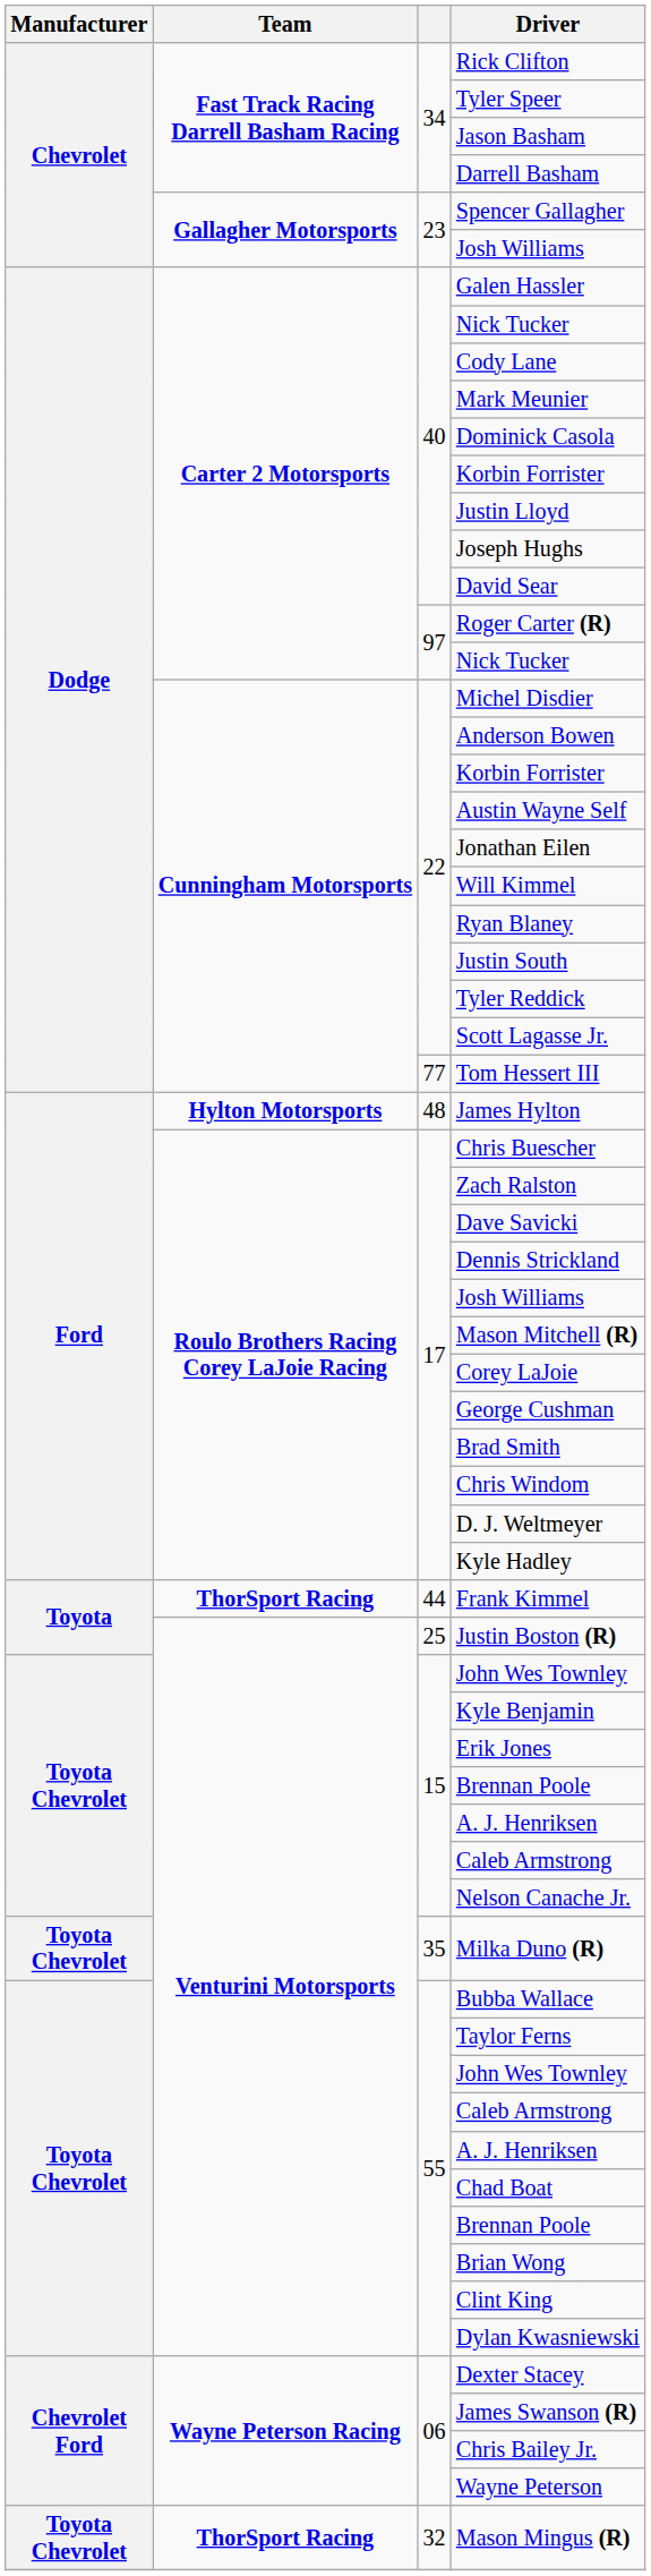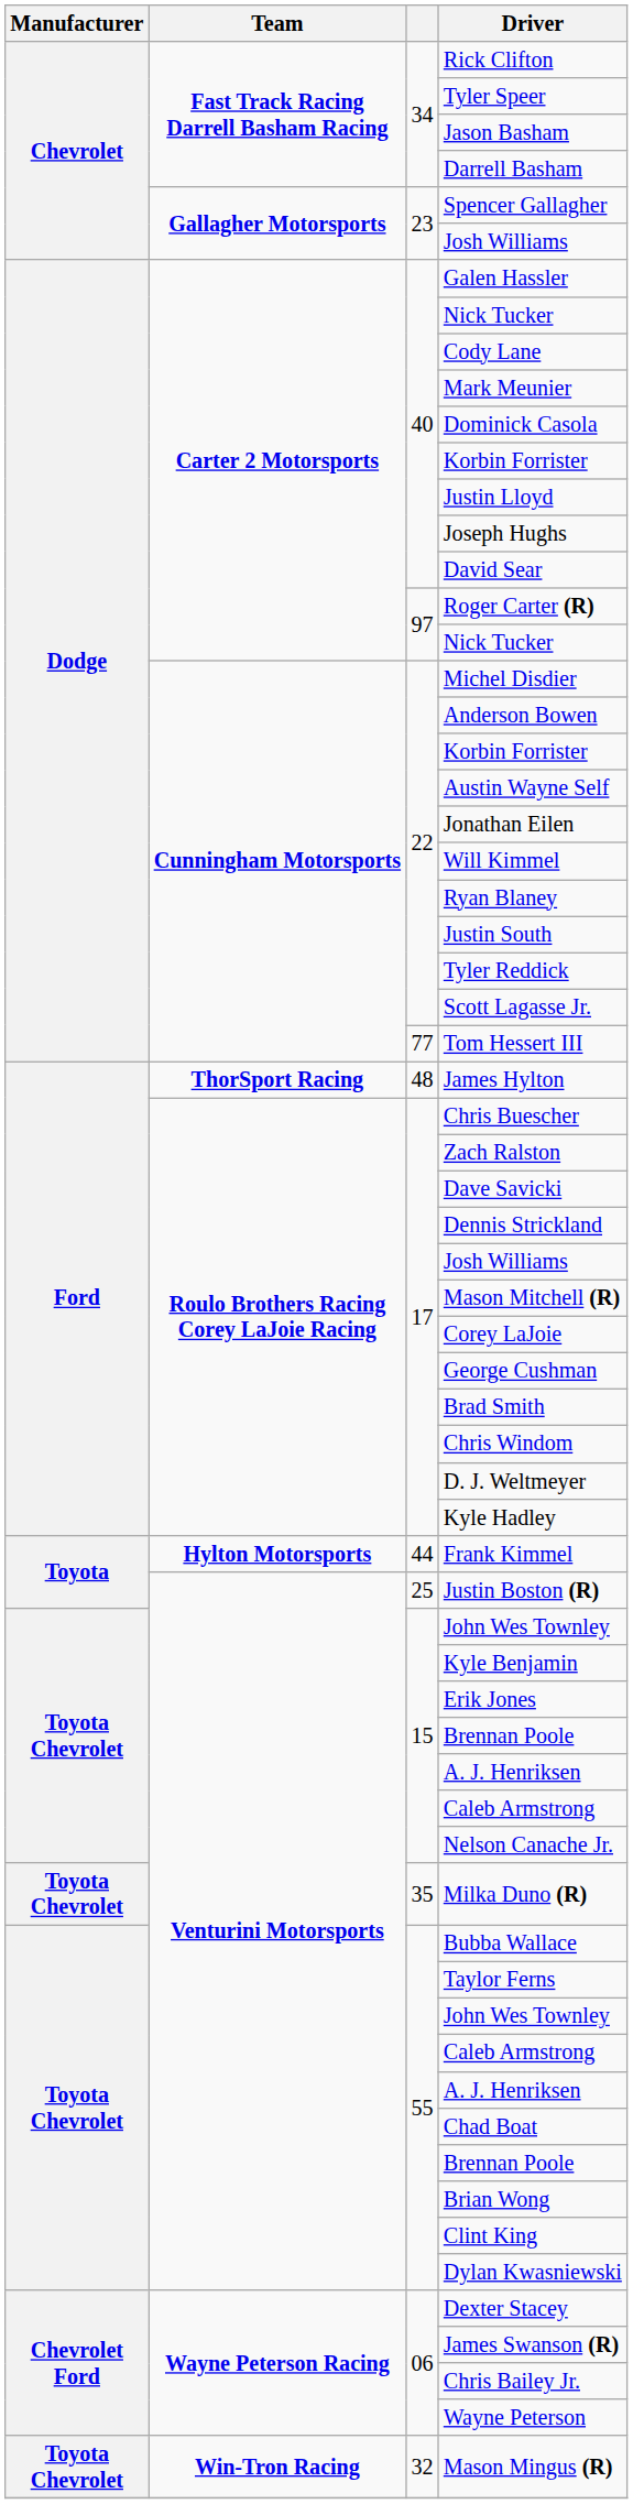 <table class="wikitable" style="font-size: 95%;">
 <tr>
 <th>Manufacturer</th>
 <th>Team</th>
 <th></th>
 <th>Driver</th>
 </tr>
 <tr>
 <th rowspan=6><a href='#'>Chevrolet</a></th>
 <td rowspan=4 style="text-align:center;"><strong><a href='#'>Fast Track Racing</a></strong> <small></small> <br> <strong><a href='#'>Darrell Basham Racing</a></strong> <small></small></td>
 <td rowspan=4>34</td>
 <td><a href='#'>Rick Clifton</a> <small></small> </td>
 </tr>
 <tr>
 <td><a href='#'>Tyler Speer</a> <small></small> </td>
 </tr>
 <tr>
 <td><a href='#'>Jason Basham</a> <small></small></td>
 </tr>
 <tr>
 <td><a href='#'>Darrell Basham</a> <small></small></td>
 </tr>
 <tr>
 <td rowspan=2 style="text-align:center;"><strong><a href='#'>Gallagher Motorsports</a></strong></td>
 <td rowspan=2>23</td>
 <td><a href='#'>Spencer Gallagher</a> <small></small></td>
 </tr>
 <tr>
 <td><a href='#'>Josh Williams</a> <small></small></td>
 </tr>
 <tr>
 <th rowspan=22><a href='#'>Dodge</a></th>
 <td rowspan=11 style="text-align:center;"><strong><a href='#'>Carter 2 Motorsports</a></strong></td>
 <td rowspan=9>40</td>
 <td><a href='#'>Galen Hassler</a> <small></small></td>
 </tr>
 <tr>
 <td><a href='#'>Nick Tucker</a> <small></small></td>
 </tr>
 <tr>
 <td><a href='#'>Cody Lane</a> <small></small></td>
 </tr>
 <tr>
 <td><a href='#'>Mark Meunier</a> <small></small></td>
 </tr>
 <tr>
 <td><a href='#'>Dominick Casola</a> <small></small></td>
 </tr>
 <tr>
 <td><a href='#'>Korbin Forrister</a> <small></small></td>
 </tr>
 <tr>
 <td><a href='#'>Justin Lloyd</a> <small></small></td>
 </tr>
 <tr>
 <td>Joseph Hughs <small></small></td>
 </tr>
 <tr>
 <td><a href='#'>David Sear</a> <small></small></td>
 </tr>
 <tr>
 <td rowspan=2>97</td>
 <td><a href='#'>Roger Carter</a> <strong>(R)</strong> <small></small></td>
 </tr>
 <tr>
 <td><a href='#'>Nick Tucker</a> <small></small></td>
 </tr>
 <tr>
 <td rowspan=11 style="text-align:center;"><strong><a href='#'>Cunningham Motorsports</a></strong></td>
 <td rowspan=10>22</td>
 <td><a href='#'>Michel Disdier</a></td>
 </tr>
 <tr>
 <td><a href='#'>Anderson Bowen</a></td>
 </tr>
 <tr>
 <td><a href='#'>Korbin Forrister</a></td>
 </tr>
 <tr>
 <td><a href='#'>Austin Wayne Self</a></td>
 </tr>
 <tr>
 <td>Jonathan Eilen</td>
 </tr>
 <tr>
 <td><a href='#'>Will Kimmel</a></td>
 </tr>
 <tr>
 <td><a href='#'>Ryan Blaney</a></td>
 </tr>
 <tr>
 <td><a href='#'>Justin South</a></td>
 </tr>
 <tr>
 <td><a href='#'>Tyler Reddick</a></td>
 </tr>
 <tr>
 <td><a href='#'>Scott Lagasse Jr.</a></td>
 </tr>
 <tr>
 <td>77</td>
 <td><a href='#'>Tom Hessert III</a></td>
 </tr>
 <tr>
 <th rowspan=13><a href='#'>Ford</a></th>
-<td style="text-align:center;"><strong><a href='#'>Hylton Motorsports</a></strong></td>
+<td style="text-align:center;"><strong><a href='#'>ThorSport Racing</a></strong></td>
 <td>48</td>
 <td><a href='#'>James Hylton</a></td>
 </tr>
 <tr>
 <td rowspan=12 style="text-align:center;"><strong><a href='#'>Roulo Brothers Racing</a></strong> <small></small> <br> <strong><a href='#'>Corey LaJoie Racing</a></strong> <small></small></td>
 <td rowspan=12>17</td>
 <td><a href='#'>Chris Buescher</a> <small></small></td>
 </tr>
 <tr>
 <td><a href='#'>Zach Ralston</a> <small></small></td>
 </tr>
 <tr>
 <td><a href='#'>Dave Savicki</a> <small></small></td>
 </tr>
 <tr>
 <td><a href='#'>Dennis Strickland</a> <small></small></td>
 </tr>
 <tr>
 <td><a href='#'>Josh Williams</a> <small></small></td>
 </tr>
 <tr>
 <td><a href='#'>Mason Mitchell</a> <strong>(R)</strong> <small></small></td>
 </tr>
 <tr>
 <td><a href='#'>Corey LaJoie</a> <small></small></td>
 </tr>
 <tr>
 <td><a href='#'>George Cushman</a> <small></small></td>
 </tr>
 <tr>
 <td><a href='#'>Brad Smith</a> <small></small></td>
 </tr>
 <tr>
 <td><a href='#'>Chris Windom</a> <small></small></td>
 </tr>
 <tr>
 <td>D. J. Weltmeyer <small></small></td>
 </tr>
 <tr>
 <td>Kyle Hadley <small></small></td>
 </tr>
 <tr>
 <th rowspan=2><a href='#'>Toyota</a></th>
-<td style="text-align:center;"><strong><a href='#'>ThorSport Racing</a></strong></td>
+<td style="text-align:center;"><strong><a href='#'>Hylton Motorsports</a></strong></td>
 <td>44</td>
 <td><a href='#'>Frank Kimmel</a></td>
 </tr>
 <tr>
 <td rowspan=19 style="text-align:center;"><strong><a href='#'>Venturini Motorsports</a></strong></td>
 <td>25</td>
 <td><a href='#'>Justin Boston</a> <strong>(R)</strong></td>
 </tr>
 <tr>
 <th rowspan=7><a href='#'>Toyota</a> <small></small> <br> <a href='#'>Chevrolet</a> <small></small></th>
 <td rowspan=7>15</td>
 <td><a href='#'>John Wes Townley</a> <small></small></td>
 </tr>
 <tr>
 <td><a href='#'>Kyle Benjamin</a> <small></small></td>
 </tr>
 <tr>
 <td><a href='#'>Erik Jones</a> <small></small></td>
 </tr>
 <tr>
 <td><a href='#'>Brennan Poole</a> <small></small></td>
 </tr>
 <tr>
 <td><a href='#'>A. J. Henriksen</a> <small></small></td>
 </tr>
 <tr>
 <td><a href='#'>Caleb Armstrong</a> <small></small></td>
 </tr>
 <tr>
 <td><a href='#'>Nelson Canache Jr.</a> <small></small></td>
 </tr>
 <tr>
 <th><a href='#'>Toyota</a> <small></small> <br> <a href='#'>Chevrolet</a> <small></small></th>
 <td>35</td>
 <td><a href='#'>Milka Duno</a> <strong>(R)</strong></td>
 </tr>
 <tr>
 <th rowspan=10><a href='#'>Toyota</a> <small></small> <br> <a href='#'>Chevrolet</a> <small></small></th>
 <td rowspan=10>55</td>
 <td><a href='#'>Bubba Wallace</a> <small></small></td>
 </tr>
 <tr>
 <td><a href='#'>Taylor Ferns</a> <small></small></td>
 </tr>
 <tr>
 <td><a href='#'>John Wes Townley</a> <small></small></td>
 </tr>
 <tr>
 <td><a href='#'>Caleb Armstrong</a> <small></small></td>
 </tr>
 <tr>
 <td><a href='#'>A. J. Henriksen</a> <small></small></td>
 </tr>
 <tr>
 <td><a href='#'>Chad Boat</a> <small></small></td>
 </tr>
 <tr>
 <td><a href='#'>Brennan Poole</a> <small></small></td>
 </tr>
 <tr>
 <td><a href='#'>Brian Wong</a> <small></small></td>
 </tr>
 <tr>
 <td><a href='#'>Clint King</a> <small></small></td>
 </tr>
 <tr>
 <td><a href='#'>Dylan Kwasniewski</a> <small></small></td>
 </tr>
 <tr>
 <th rowspan=4><a href='#'>Chevrolet</a> <small></small> <br> <a href='#'>Ford</a> <small></small></th>
 <td rowspan=4 style="text-align:center;"><strong><a href='#'>Wayne Peterson Racing</a></strong></td>
 <td rowspan=4>06</td>
 <td><a href='#'>Dexter Stacey</a> <small></small> </td>
 </tr>
 <tr>
 <td><a href='#'>James Swanson</a> <strong>(R)</strong> <small></small></td>
 </tr>
 <tr>
 <td><a href='#'>Chris Bailey Jr.</a> <small></small></td>
 </tr>
 <tr>
 <td><a href='#'>Wayne Peterson</a> <small></small></td>
 </tr>
 <tr>
 <th><a href='#'>Toyota</a> <small></small> <br> <a href='#'>Chevrolet</a> <small></small></th>
-<td style="text-align:center;"><strong><a href='#'>ThorSport Racing</a></strong></td>
+<td style="text-align:center;"><strong><a href='#'>Win-Tron Racing</a></strong></td>
 <td>32</td>
 <td><a href='#'>Mason Mingus</a> <strong>(R)</strong></td>
 </tr>
 <tr>
 </tr>
 </table>
